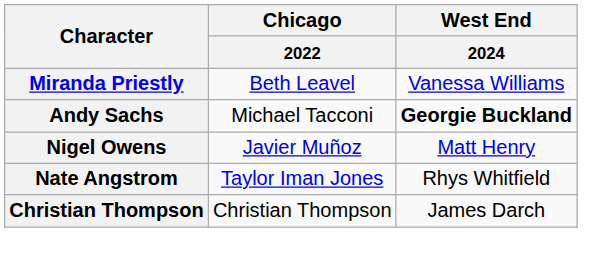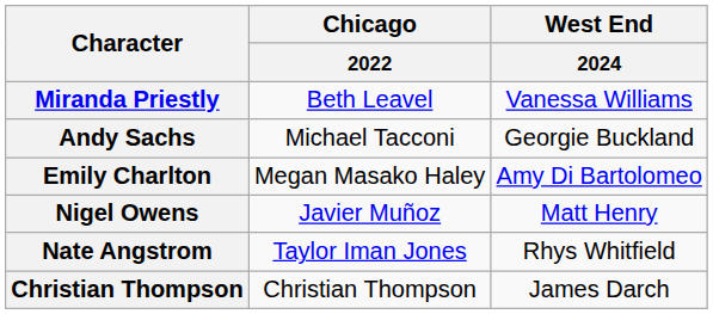 <table class="wikitable" style="text-align: center;">
 <tr>
 <th rowspan="2">Character</th>
 <th>Chicago</th>
 <th>West End</th>
 </tr>
 <tr>
 <th><small>2022</small></th>
 <th><small><strong>2024</strong></small></th>
 </tr>
 <tr>
 <th><a href='#'>Miranda Priestly</a></th>
 <td colspan="1" align="center"><a href='#'>Beth Leavel</a></td>
 <td><a href='#'>Vanessa Williams</a></td>
 </tr>
 <tr>
 <th>Andy Sachs</th>
 <td colspan="1" align="center">Michael Tacconi</td>
-<td><strong>Georgie Buckland</strong></td>
+<td>Georgie Buckland</td>
+</tr>
+<tr>
+<th>Emily Charlton</th>
+<td colspan="1" align="center">Megan Masako Haley</td>
+<td><a href='#'>Amy Di Bartolomeo</a></td>
 </tr>
 <tr>
 <th>Nigel Owens</th>
 <td colspan="1" align="center"><a href='#'>Javier Muñoz</a></td>
 <td><a href='#'>Matt Henry</a></td>
 </tr>
 <tr>
 <th>Nate Angstrom</th>
 <td colspan="1" align="center"><a href='#'>Taylor Iman Jones</a></td>
 <td>Rhys Whitfield</td>
 </tr>
 <tr>
 <th>Christian Thompson</th>
 <td colspan="1" align="center">Christian Thompson</td>
 <td>James Darch</td>
 </tr>
 </table>
